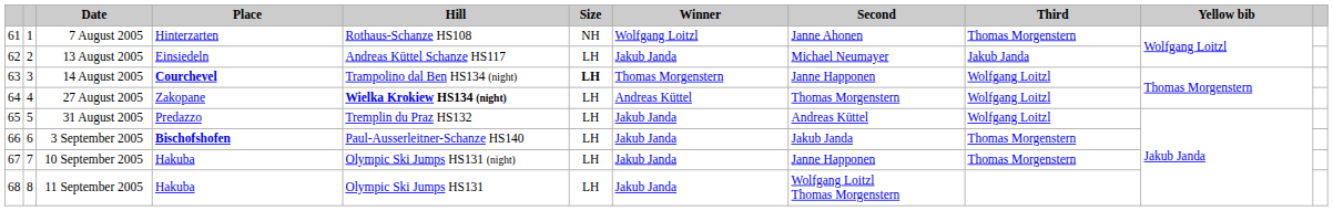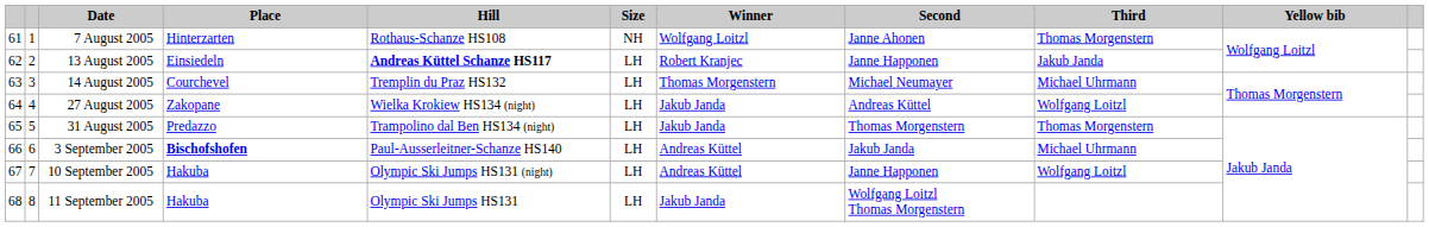 <table class="wikitable plainrowheaders" style="background:#fff; font-size:86%; line-height:16px; border:grey solid 1px; border-collapse:collapse;">
 <tr style="background:#ccc; text-align:center;">
 <th scope="col" style="background:#ccc; width=20 px;"></th>
 <th scope="col" style="background:#ccc; width=30 px;"></th>
 <th scope="col" style="background:#ccc; width:120px;">Date</th>
 <th scope="col" style="background:#ccc; width:200px;">Place</th>
 <th scope="col" style="background:#ccc; width:240px;">Hill</th>
 <th scope="col" style="background:#ccc; width:40px;">Size</th>
 <th scope="col" style="background:#ccc; width:185px;">Winner</th>
 <th scope="col" style="background:#ccc; width:185px;">Second</th>
 <th scope="col" style="background:#ccc; width:185px;">Third</th>
 <th scope="col" style="background:#ccc; width:180px;">Yellow bib</th>
 <th scope="col" style="background:#ccc; width:10px;"></th>
 </tr>
 <tr>
 <td align=center>61</td>
 <td align=center>1</td>
 <td align=right>7 August 2005  </td>
 <td> <a href='#'>Hinterzarten</a></td>
 <td><a href='#'>Rothaus-Schanze</a> HS108</td>
 <td align=center>NH</td>
 <td> <a href='#'>Wolfgang Loitzl</a></td>
 <td> <a href='#'>Janne Ahonen</a></td>
 <td> <a href='#'>Thomas Morgenstern</a></td>
 <td rowspan=2> <a href='#'>Wolfgang Loitzl</a></td>
 <td></td>
 </tr>
 <tr>
 <td align=center>62</td>
 <td align=center>2</td>
 <td align=right>13 August 2005  </td>
 <td> <a href='#'>Einsiedeln</a></td>
-<td><a href='#'>Andreas Küttel Schanze</a> HS117</td>
+<td><strong><a href='#'>Andreas Küttel Schanze</a> HS117</strong></td>
 <td align=center>LH</td>
-<td> <a href='#'>Jakub Janda</a></td>
-<td> <a href='#'>Michael Neumayer</a></td>
+<td> <a href='#'>Robert Kranjec</a></td>
+<td> <a href='#'>Janne Happonen</a></td>
 <td> <a href='#'>Jakub Janda</a></td>
 <td></td>
 </tr>
 <tr>
 <td align=center>63</td>
 <td align=center>3</td>
 <td align=right>14 August 2005  </td>
-<td><strong> <a href='#'>Courchevel</a></strong></td>
-<td><a href='#'>Trampolino dal Ben</a> HS134 <small>(night)</small></td>
-<td align=center><strong>LH</strong></td>
+<td> <a href='#'>Courchevel</a></td>
+<td><a href='#'>Tremplin du Praz</a> HS132</td>
+<td align=center>LH</td>
 <td> <a href='#'>Thomas Morgenstern</a></td>
-<td> <a href='#'>Janne Happonen</a></td>
-<td> <a href='#'>Wolfgang Loitzl</a></td>
+<td> <a href='#'>Michael Neumayer</a></td>
+<td> <a href='#'>Michael Uhrmann</a></td>
 <td rowspan=2> <a href='#'>Thomas Morgenstern</a></td>
 <td></td>
 </tr>
 <tr>
 <td align=center>64</td>
 <td align=center>4</td>
 <td align=right>27 August 2005  </td>
 <td> <a href='#'>Zakopane</a></td>
-<td><strong><a href='#'>Wielka Krokiew</a> HS134 <small>(night)</small></strong></td>
+<td><a href='#'>Wielka Krokiew</a> HS134 <small>(night)</small></td>
 <td align=center>LH</td>
+<td> <a href='#'>Jakub Janda</a></td>
 <td> <a href='#'>Andreas Küttel</a></td>
-<td> <a href='#'>Thomas Morgenstern</a></td>
 <td> <a href='#'>Wolfgang Loitzl</a></td>
 <td></td>
 </tr>
 <tr>
 <td align=center>65</td>
 <td align=center>5</td>
 <td align=right>31 August 2005  </td>
 <td> <a href='#'>Predazzo</a></td>
-<td><a href='#'>Tremplin du Praz</a> HS132</td>
+<td><a href='#'>Trampolino dal Ben</a> HS134 <small>(night)</small></td>
 <td align=center>LH</td>
 <td> <a href='#'>Jakub Janda</a></td>
-<td> <a href='#'>Andreas Küttel</a></td>
-<td> <a href='#'>Wolfgang Loitzl</a></td>
+<td> <a href='#'>Thomas Morgenstern</a></td>
+<td> <a href='#'>Thomas Morgenstern</a></td>
 <td rowspan=4> <a href='#'>Jakub Janda</a></td>
 <td></td>
 </tr>
 <tr>
 <td align=center>66</td>
 <td align=center>6</td>
 <td align=right>3 September 2005  </td>
 <td><strong> <a href='#'>Bischofshofen</a></strong></td>
 <td><a href='#'>Paul-Ausserleitner-Schanze</a> HS140</td>
 <td align=center>LH</td>
+<td> <a href='#'>Andreas Küttel</a></td>
 <td> <a href='#'>Jakub Janda</a></td>
-<td> <a href='#'>Jakub Janda</a></td>
-<td> <a href='#'>Thomas Morgenstern</a></td>
+<td> <a href='#'>Michael Uhrmann</a></td>
 <td></td>
 </tr>
 <tr>
 <td align=center>67</td>
 <td align=center>7</td>
 <td align=right>10 September 2005  </td>
 <td> <a href='#'>Hakuba</a></td>
 <td><a href='#'>Olympic Ski Jumps</a> HS131 <small>(night)</small></td>
 <td align=center>LH</td>
-<td> <a href='#'>Jakub Janda</a></td>
+<td> <a href='#'>Andreas Küttel</a></td>
 <td> <a href='#'>Janne Happonen</a></td>
-<td> <a href='#'>Thomas Morgenstern</a></td>
+<td> <a href='#'>Wolfgang Loitzl</a></td>
 <td></td>
 </tr>
 <tr>
 <td align=center>68</td>
 <td align=center>8</td>
 <td align=right>11 September 2005  </td>
 <td> <a href='#'>Hakuba</a></td>
 <td><a href='#'>Olympic Ski Jumps</a> HS131</td>
 <td align=center>LH</td>
 <td> <a href='#'>Jakub Janda</a></td>
 <td> <a href='#'>Wolfgang Loitzl</a><br> <a href='#'>Thomas Morgenstern</a></td>
 <td></td>
 <td></td>
 </tr>
 </table>
